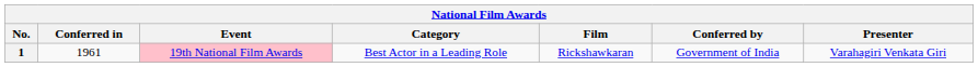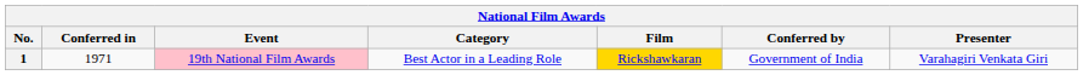 <table class="wikitable" style="width:100%;text-align:center">
 <tr>
 <th colspan=7><strong><a href='#'>National Film Awards</a></strong></th>
 </tr>
 <tr>
 <th>No.</th>
 <th>Conferred in</th>
 <th>Event</th>
 <th>Category</th>
 <th>Film</th>
 <th>Conferred by</th>
 <th>Presenter</th>
 </tr>
 <tr>
 <th>1</th>
-<td>1961</td>
+<td>1971</td>
 <td style="background: pink;"><a href='#'>19th National Film Awards</a></td>
 <td><a href='#'>Best Actor in a Leading Role</a></td>
-<td><a href='#'>Rickshawkaran</a></td>
+<td style="background: gold;"><a href='#'>Rickshawkaran</a></td>
 <td><a href='#'>Government of India</a></td>
 <td><a href='#'>Varahagiri Venkata Giri</a></td>
 </tr>
 </table>
